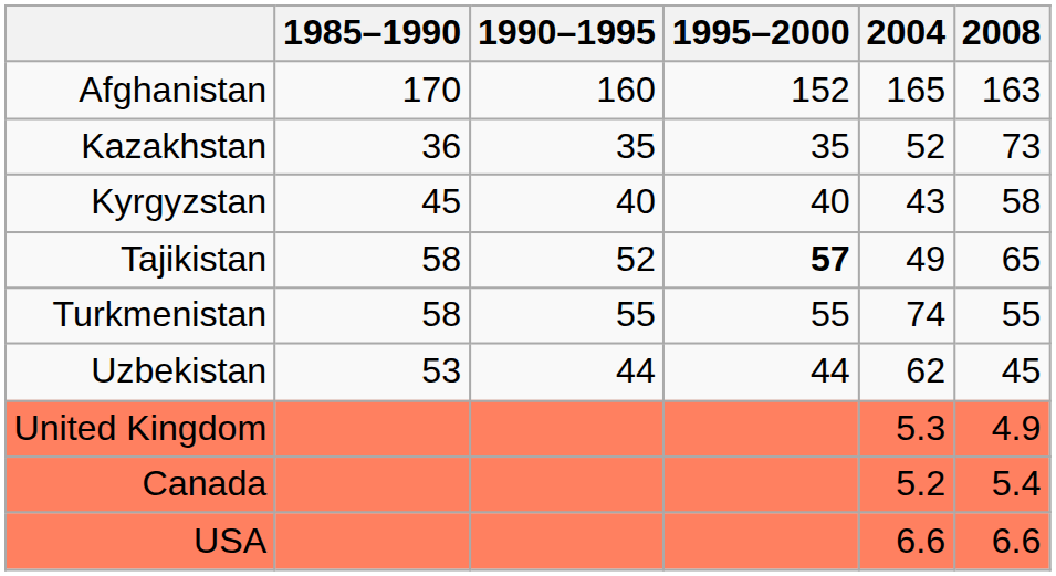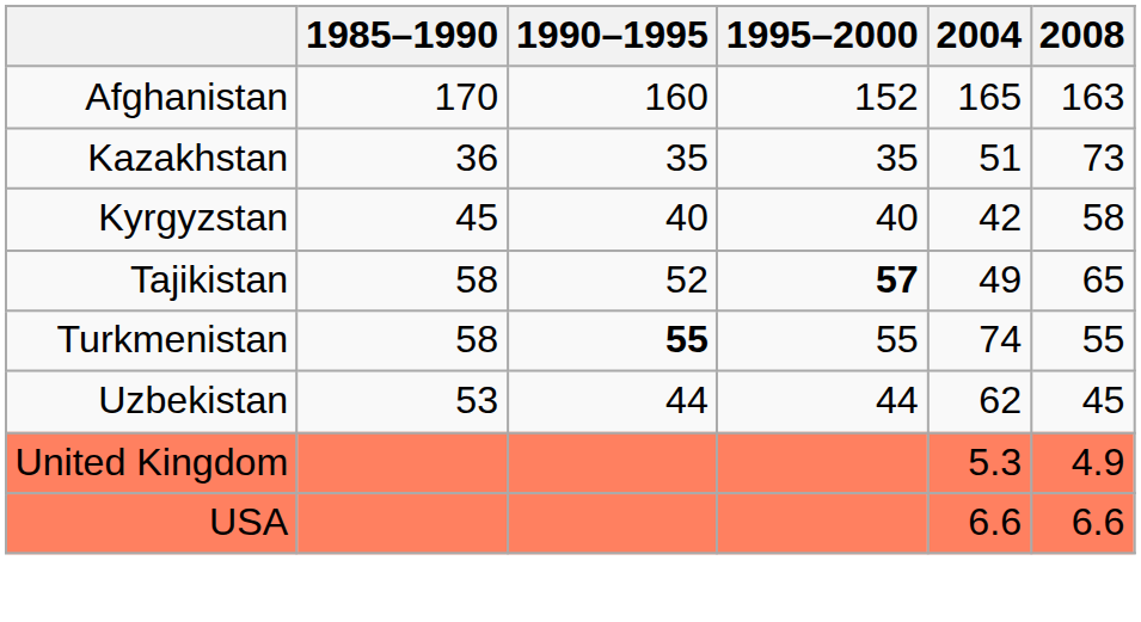 <table class="wikitable col1left" border="1" style="text-align:right;">
 <tr>
 <th></th>
 <th>1985–1990</th>
 <th>1990–1995</th>
 <th>1995–2000</th>
 <th>2004</th>
 <th>2008</th>
 </tr>
 <tr>
 <td>Afghanistan</td>
 <td>170</td>
 <td>160</td>
 <td>152</td>
 <td>165</td>
 <td>163</td>
 </tr>
 <tr>
 <td>Kazakhstan</td>
 <td>36</td>
 <td>35</td>
 <td>35</td>
-<td>52</td>
+<td>51</td>
 <td>73</td>
 </tr>
 <tr>
 <td>Kyrgyzstan</td>
 <td>45</td>
 <td>40</td>
 <td>40</td>
-<td>43</td>
+<td>42</td>
 <td>58</td>
 </tr>
 <tr>
 <td>Tajikistan</td>
 <td>58</td>
 <td>52</td>
 <td><strong>57</strong></td>
 <td>49</td>
 <td>65</td>
 </tr>
 <tr>
 <td>Turkmenistan</td>
 <td>58</td>
-<td>55</td>
+<td><strong>55</strong></td>
 <td>55</td>
 <td>74</td>
 <td>55</td>
 </tr>
 <tr>
 <td>Uzbekistan</td>
 <td>53</td>
 <td>44</td>
 <td>44</td>
 <td>62</td>
 <td>45</td>
 </tr>
 <tr style="background:#FF8060;">
 <td>United Kingdom</td>
 <td></td>
 <td></td>
 <td></td>
 <td>5.3</td>
 <td>4.9</td>
 </tr>
 <tr style="background:#FF8060;">
-<td>Canada</td>
-<td></td>
-<td></td>
-<td></td>
-<td>5.2</td>
-<td>5.4</td>
-</tr>
-<tr style="background:#FF8060;">
 <td>USA</td>
 <td></td>
 <td></td>
 <td></td>
 <td>6.6</td>
 <td>6.6</td>
 </tr>
 </table>
